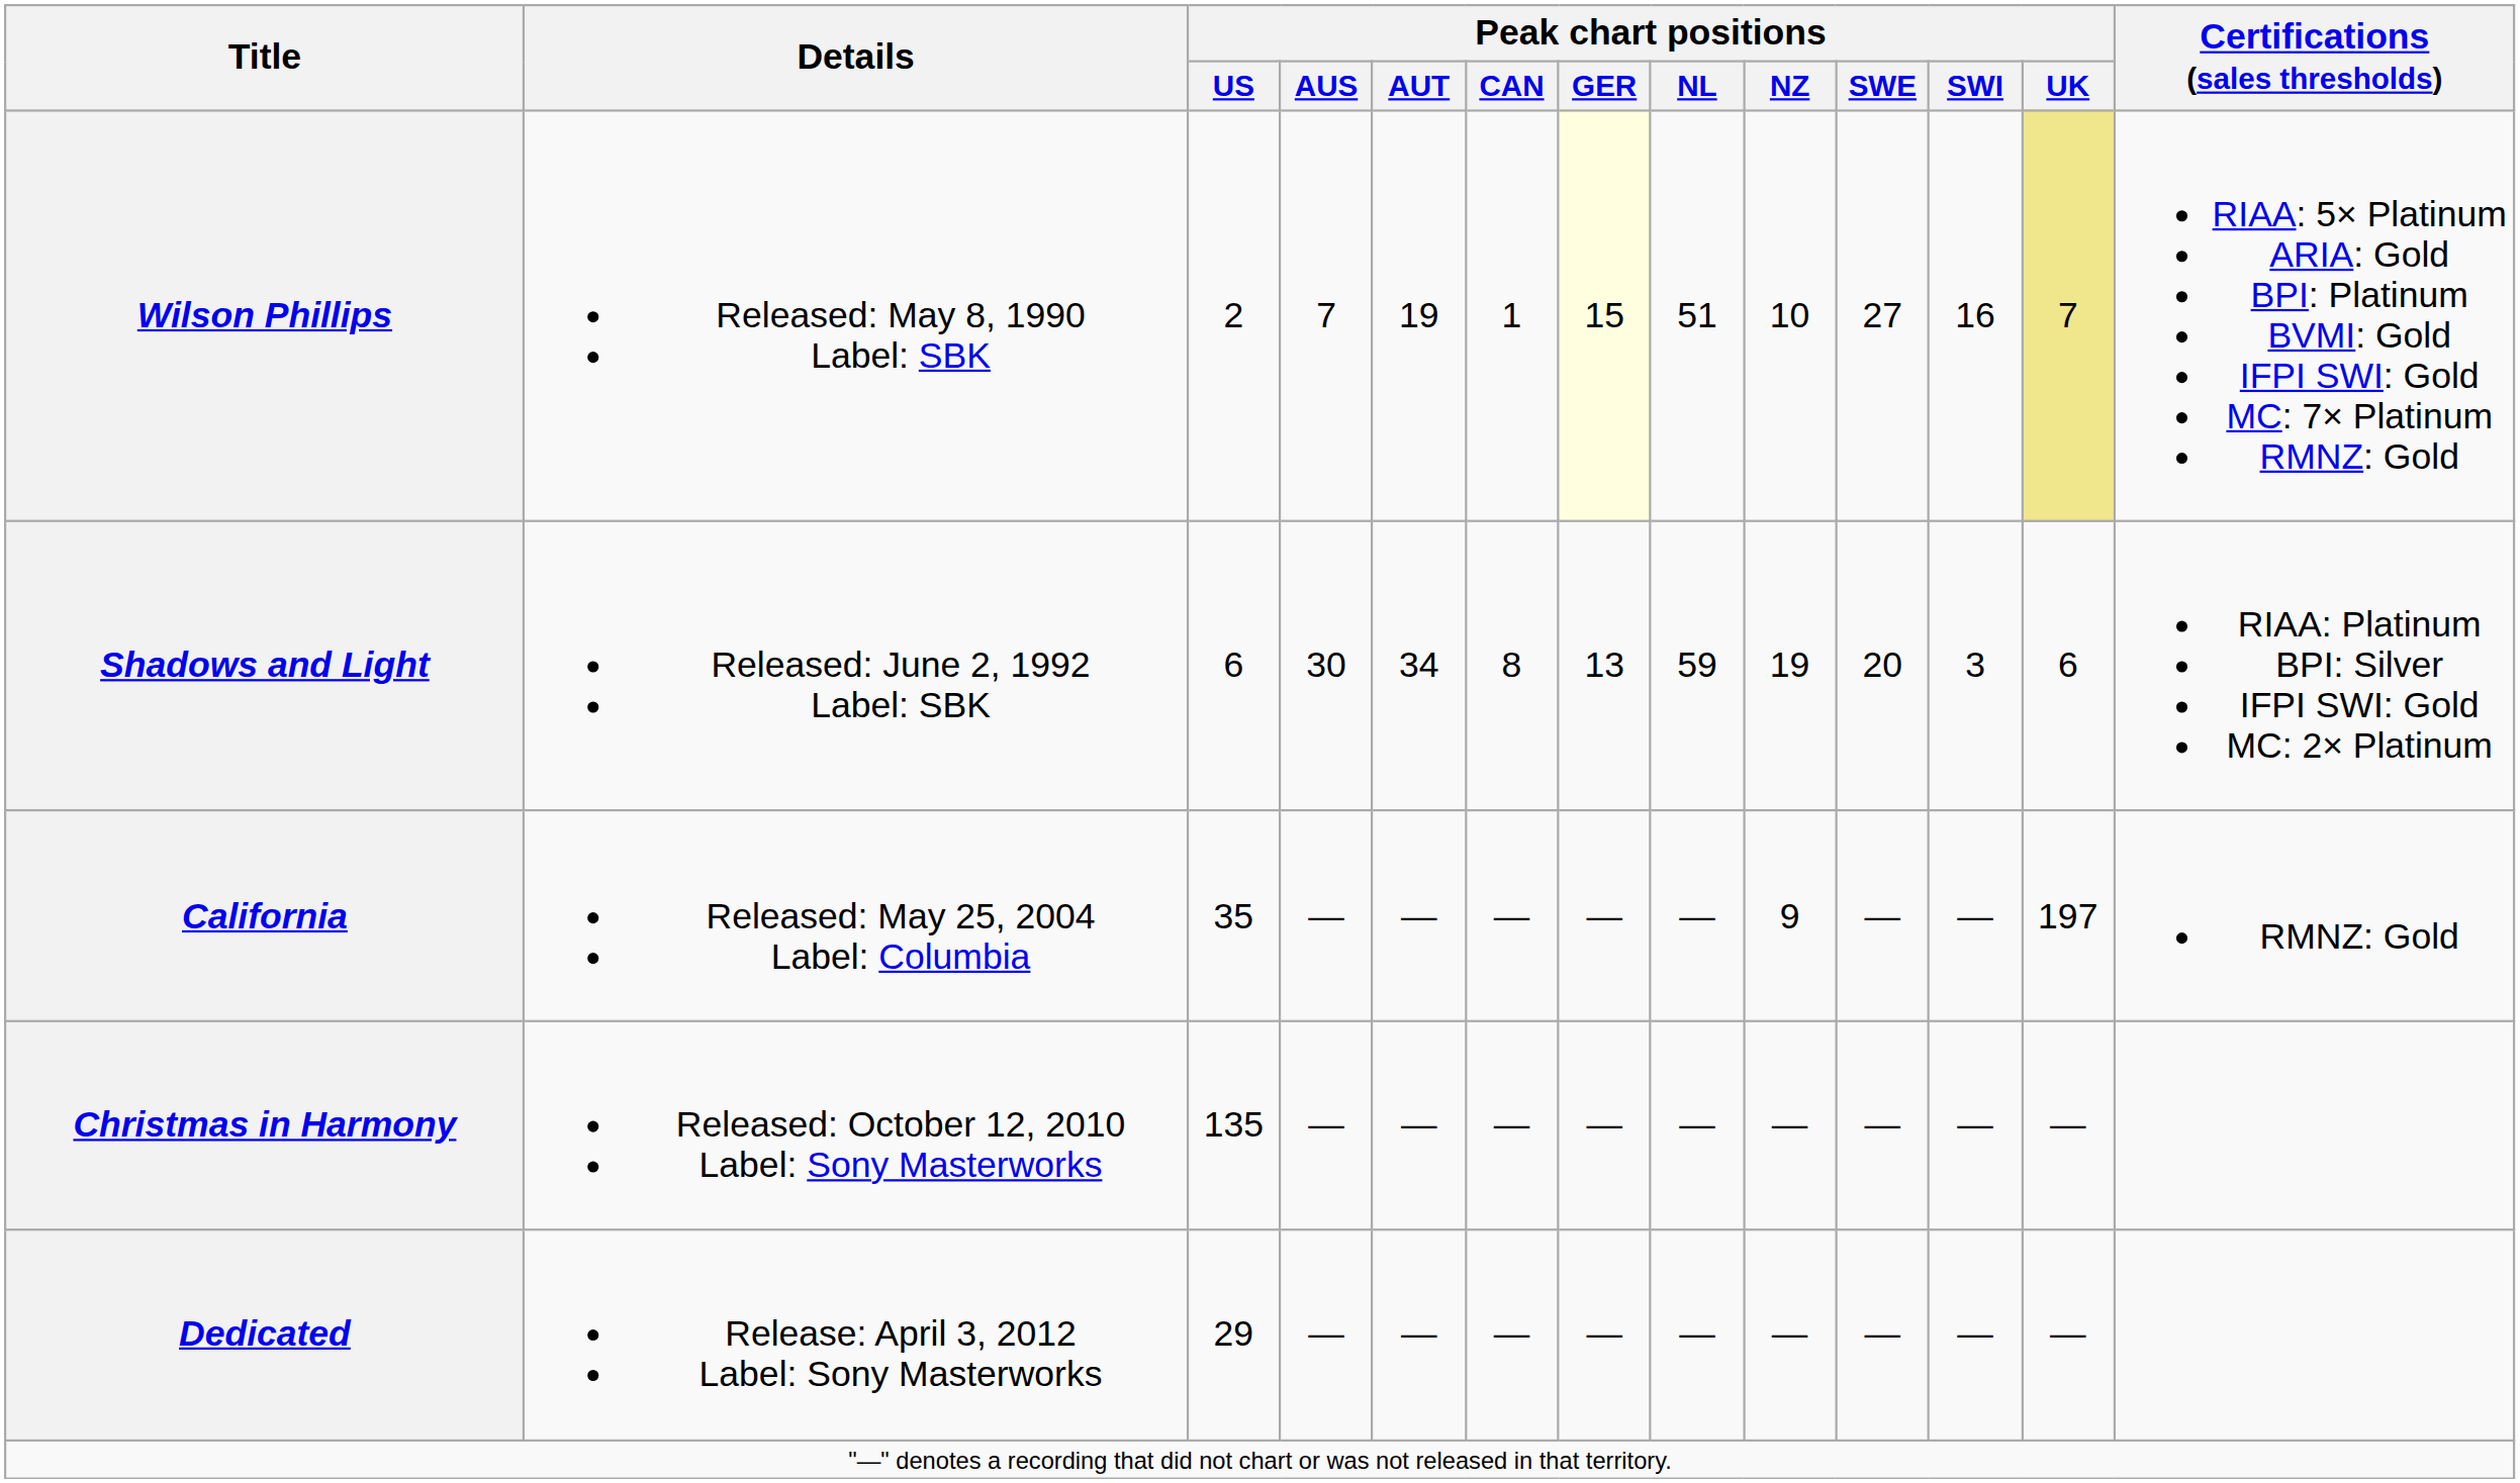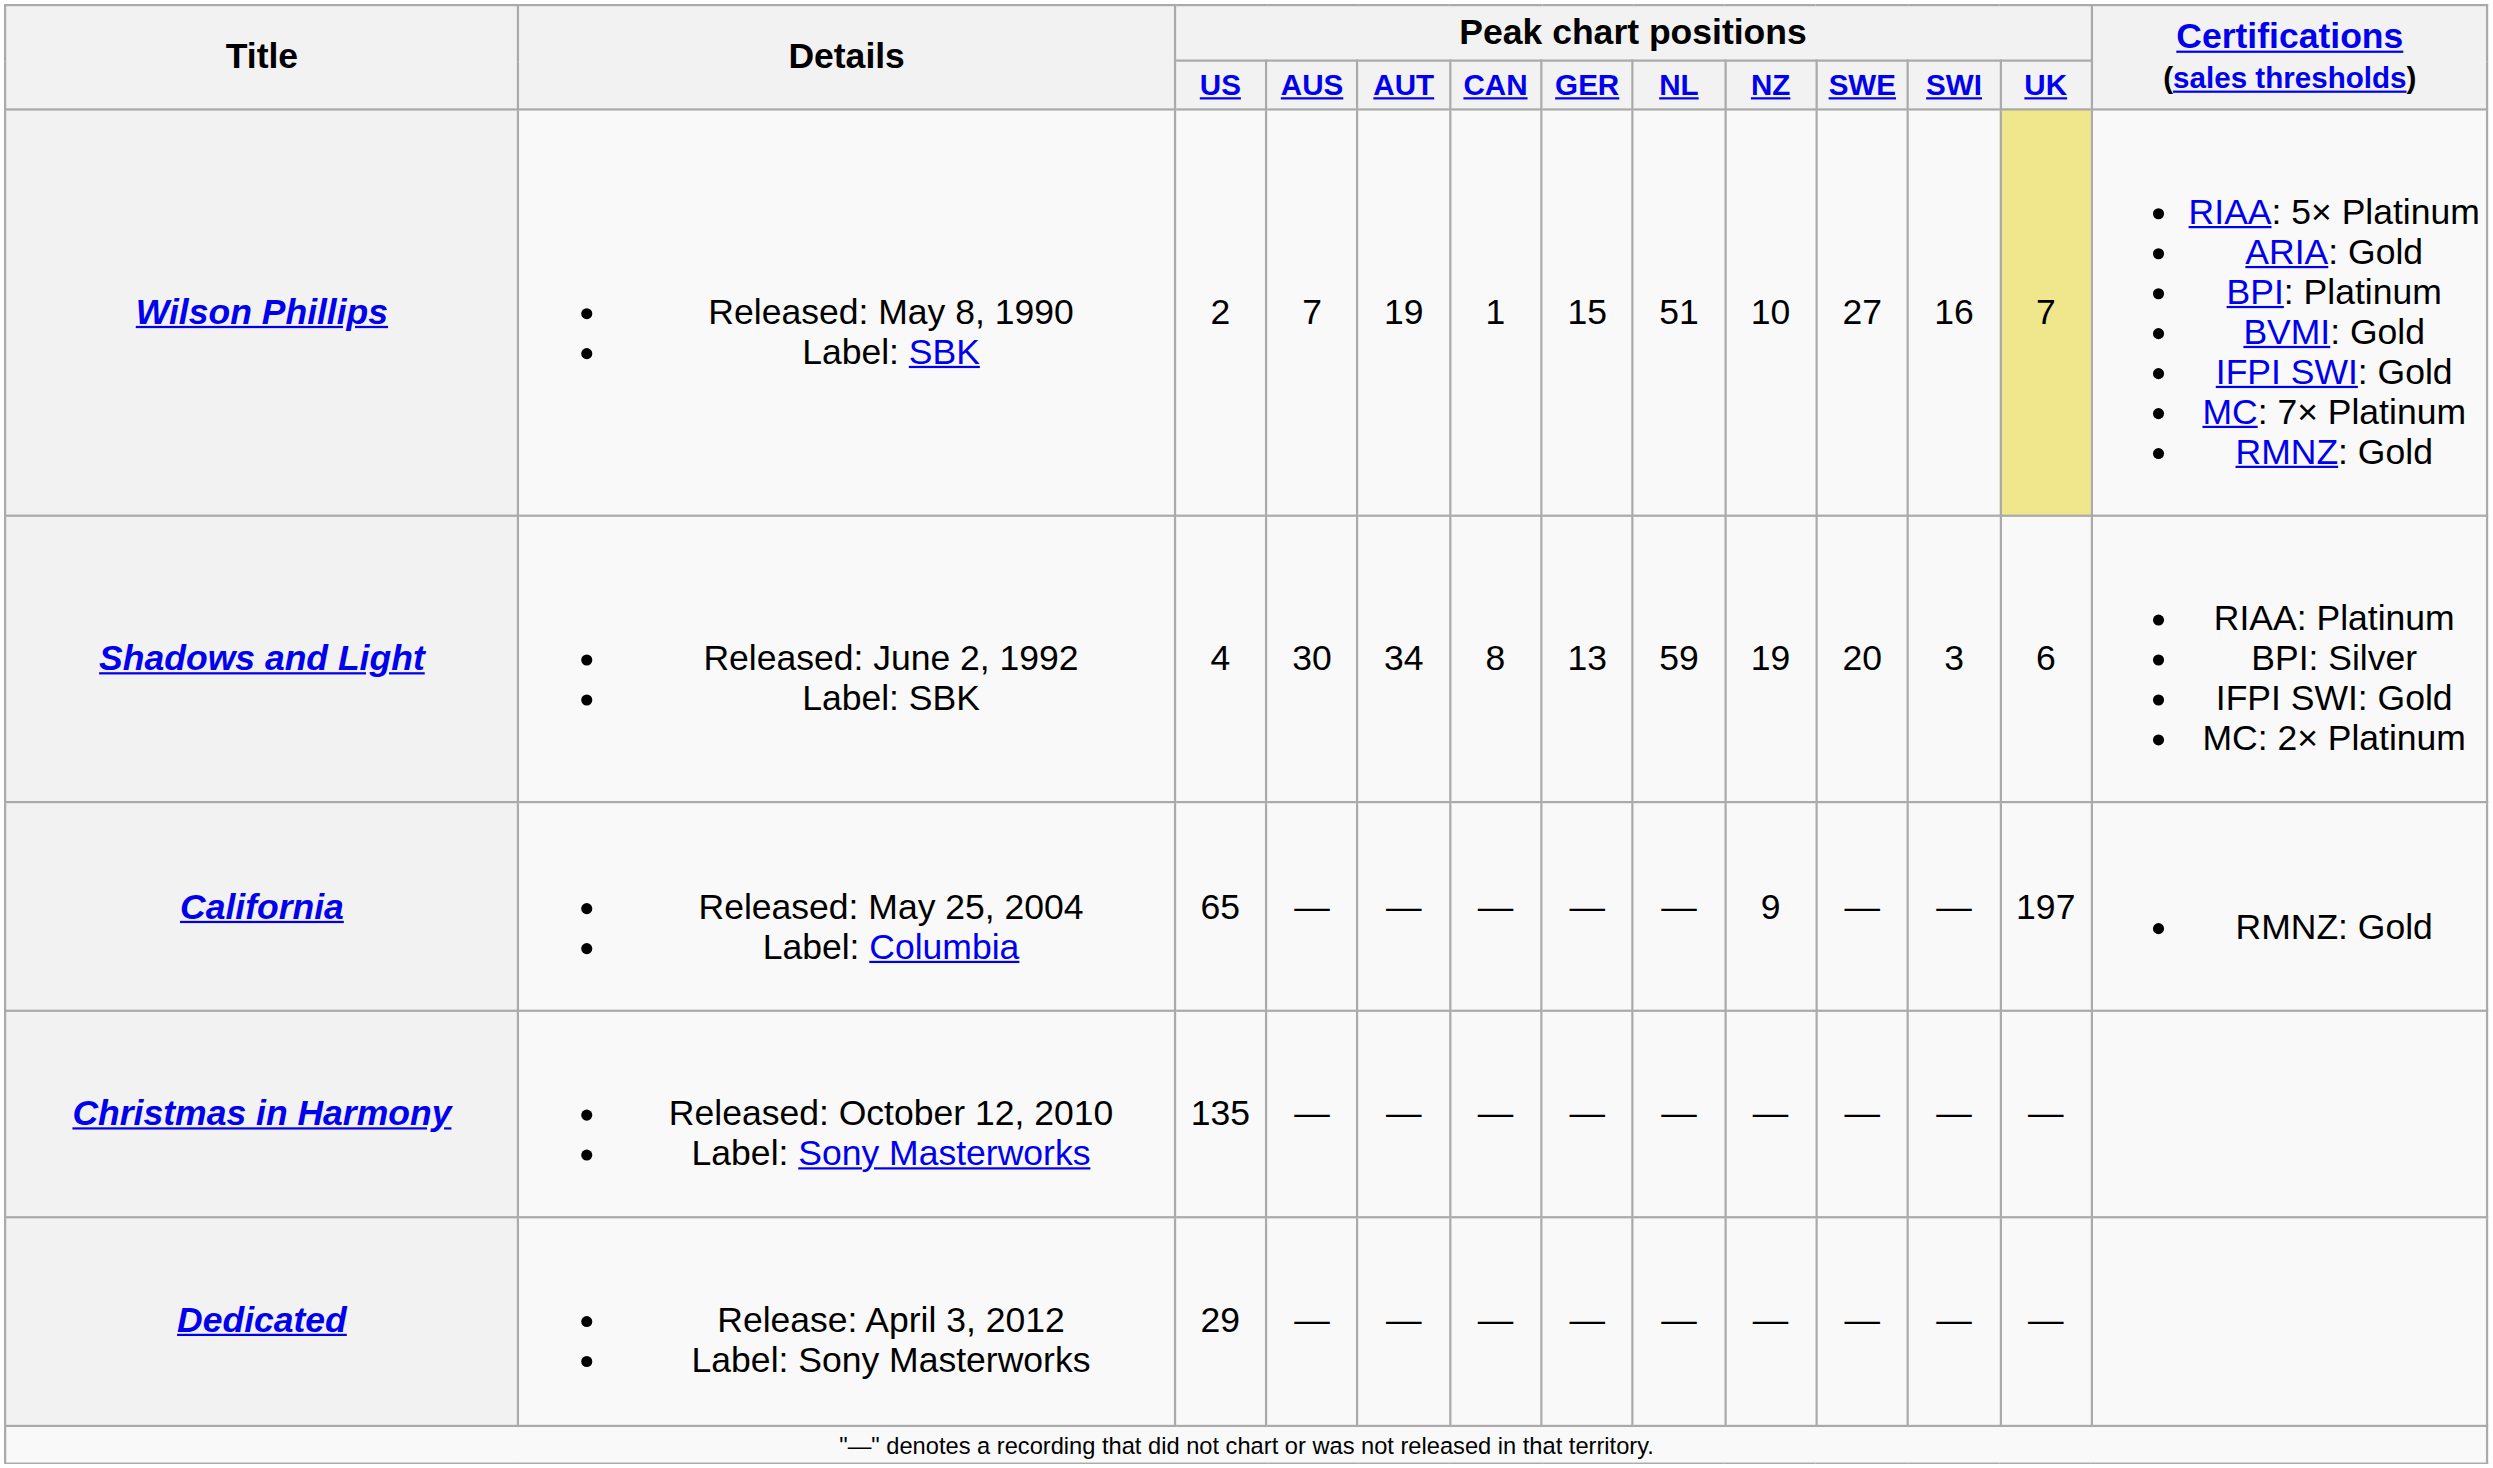 <table class="wikitable plainrowheaders" style="text-align:center;">
 <tr>
 <th rowspan="2" style="width:14em;">Title</th>
 <th rowspan="2" style="width:18em;">Details</th>
 <th colspan="10">Peak chart positions</th>
 <th rowspan="2"><a href='#'>Certifications</a><br><small>(<a href='#'>sales thresholds</a>)</small></th>
 </tr>
 <tr style="font-size:smaller;">
 <th style="width:35px;"><a href='#'>US</a><br></th>
 <th style="width:35px;"><a href='#'>AUS</a><br></th>
 <th style="width:35px;"><a href='#'>AUT</a><br></th>
 <th style="width:35px;"><a href='#'>CAN</a><br></th>
 <th style="width:35px;"><a href='#'>GER</a><br></th>
 <th style="width:35px;"><a href='#'>NL</a><br></th>
 <th style="width:35px;"><a href='#'>NZ</a><br></th>
 <th style="width:35px;"><a href='#'>SWE</a><br></th>
 <th style="width:35px;"><a href='#'>SWI</a><br></th>
 <th style="width:35px;"><a href='#'>UK</a><br></th>
 </tr>
 <tr>
 <th scope="row"><em><a href='#'>Wilson Phillips</a></em></th>
 <td><br><ul><li>Released: May 8, 1990</li><li>Label: <a href='#'>SBK</a></li></ul></td>
 <td>2</td>
 <td>7</td>
 <td>19</td>
 <td>1</td>
-<td style="background: lightyellow;">15</td>
+<td>15</td>
 <td>51</td>
 <td>10</td>
 <td>27</td>
 <td>16</td>
 <td style="background: khaki;">7</td>
 <td><br><ul><li><a href='#'>RIAA</a>: 5× Platinum</li><li><a href='#'>ARIA</a>: Gold</li><li><a href='#'>BPI</a>: Platinum</li><li><a href='#'>BVMI</a>: Gold</li><li><a href='#'>IFPI SWI</a>: Gold</li><li><a href='#'>MC</a>: 7× Platinum</li><li><a href='#'>RMNZ</a>: Gold</li></ul></td>
 </tr>
 <tr>
 <th scope="row"><em><a href='#'>Shadows and Light</a></em></th>
 <td><br><ul><li>Released: June 2, 1992</li><li>Label: SBK</li></ul></td>
-<td>6</td>
+<td>4</td>
 <td>30</td>
 <td>34</td>
 <td>8</td>
 <td>13</td>
 <td>59</td>
 <td>19</td>
 <td>20</td>
 <td>3</td>
 <td>6</td>
 <td><br><ul><li>RIAA: Platinum</li><li>BPI: Silver</li><li>IFPI SWI: Gold</li><li>MC: 2× Platinum</li></ul></td>
 </tr>
 <tr>
 <th scope="row"><em><a href='#'>California</a></em></th>
 <td><br><ul><li>Released: May 25, 2004</li><li>Label: <a href='#'>Columbia</a></li></ul></td>
-<td>35</td>
+<td>65</td>
 <td>—</td>
 <td>—</td>
 <td>—</td>
 <td>—</td>
 <td>—</td>
 <td>9</td>
 <td>—</td>
 <td>—</td>
 <td>197</td>
 <td><br><ul><li>RMNZ: Gold</li></ul></td>
 </tr>
 <tr>
 <th scope="row"><em><a href='#'>Christmas in Harmony</a></em></th>
 <td><br><ul><li>Released: October 12, 2010</li><li>Label: <a href='#'>Sony Masterworks</a></li></ul></td>
 <td>135</td>
 <td>—</td>
 <td>—</td>
 <td>—</td>
 <td>—</td>
 <td>—</td>
 <td>—</td>
 <td>—</td>
 <td>—</td>
 <td>—</td>
 <td></td>
 </tr>
 <tr>
 <th scope="row"><em><a href='#'>Dedicated</a></em></th>
 <td><br><ul><li>Release: April 3, 2012</li><li>Label: Sony Masterworks</li></ul></td>
 <td>29</td>
 <td>—</td>
 <td>—</td>
 <td>—</td>
 <td>—</td>
 <td>—</td>
 <td>—</td>
 <td>—</td>
 <td>—</td>
 <td>—</td>
 <td></td>
 </tr>
 <tr>
 <td colspan="13" style="font-size: 8pt">"—" denotes a recording that did not chart or was not released in that territory.</td>
 </tr>
 </table>
